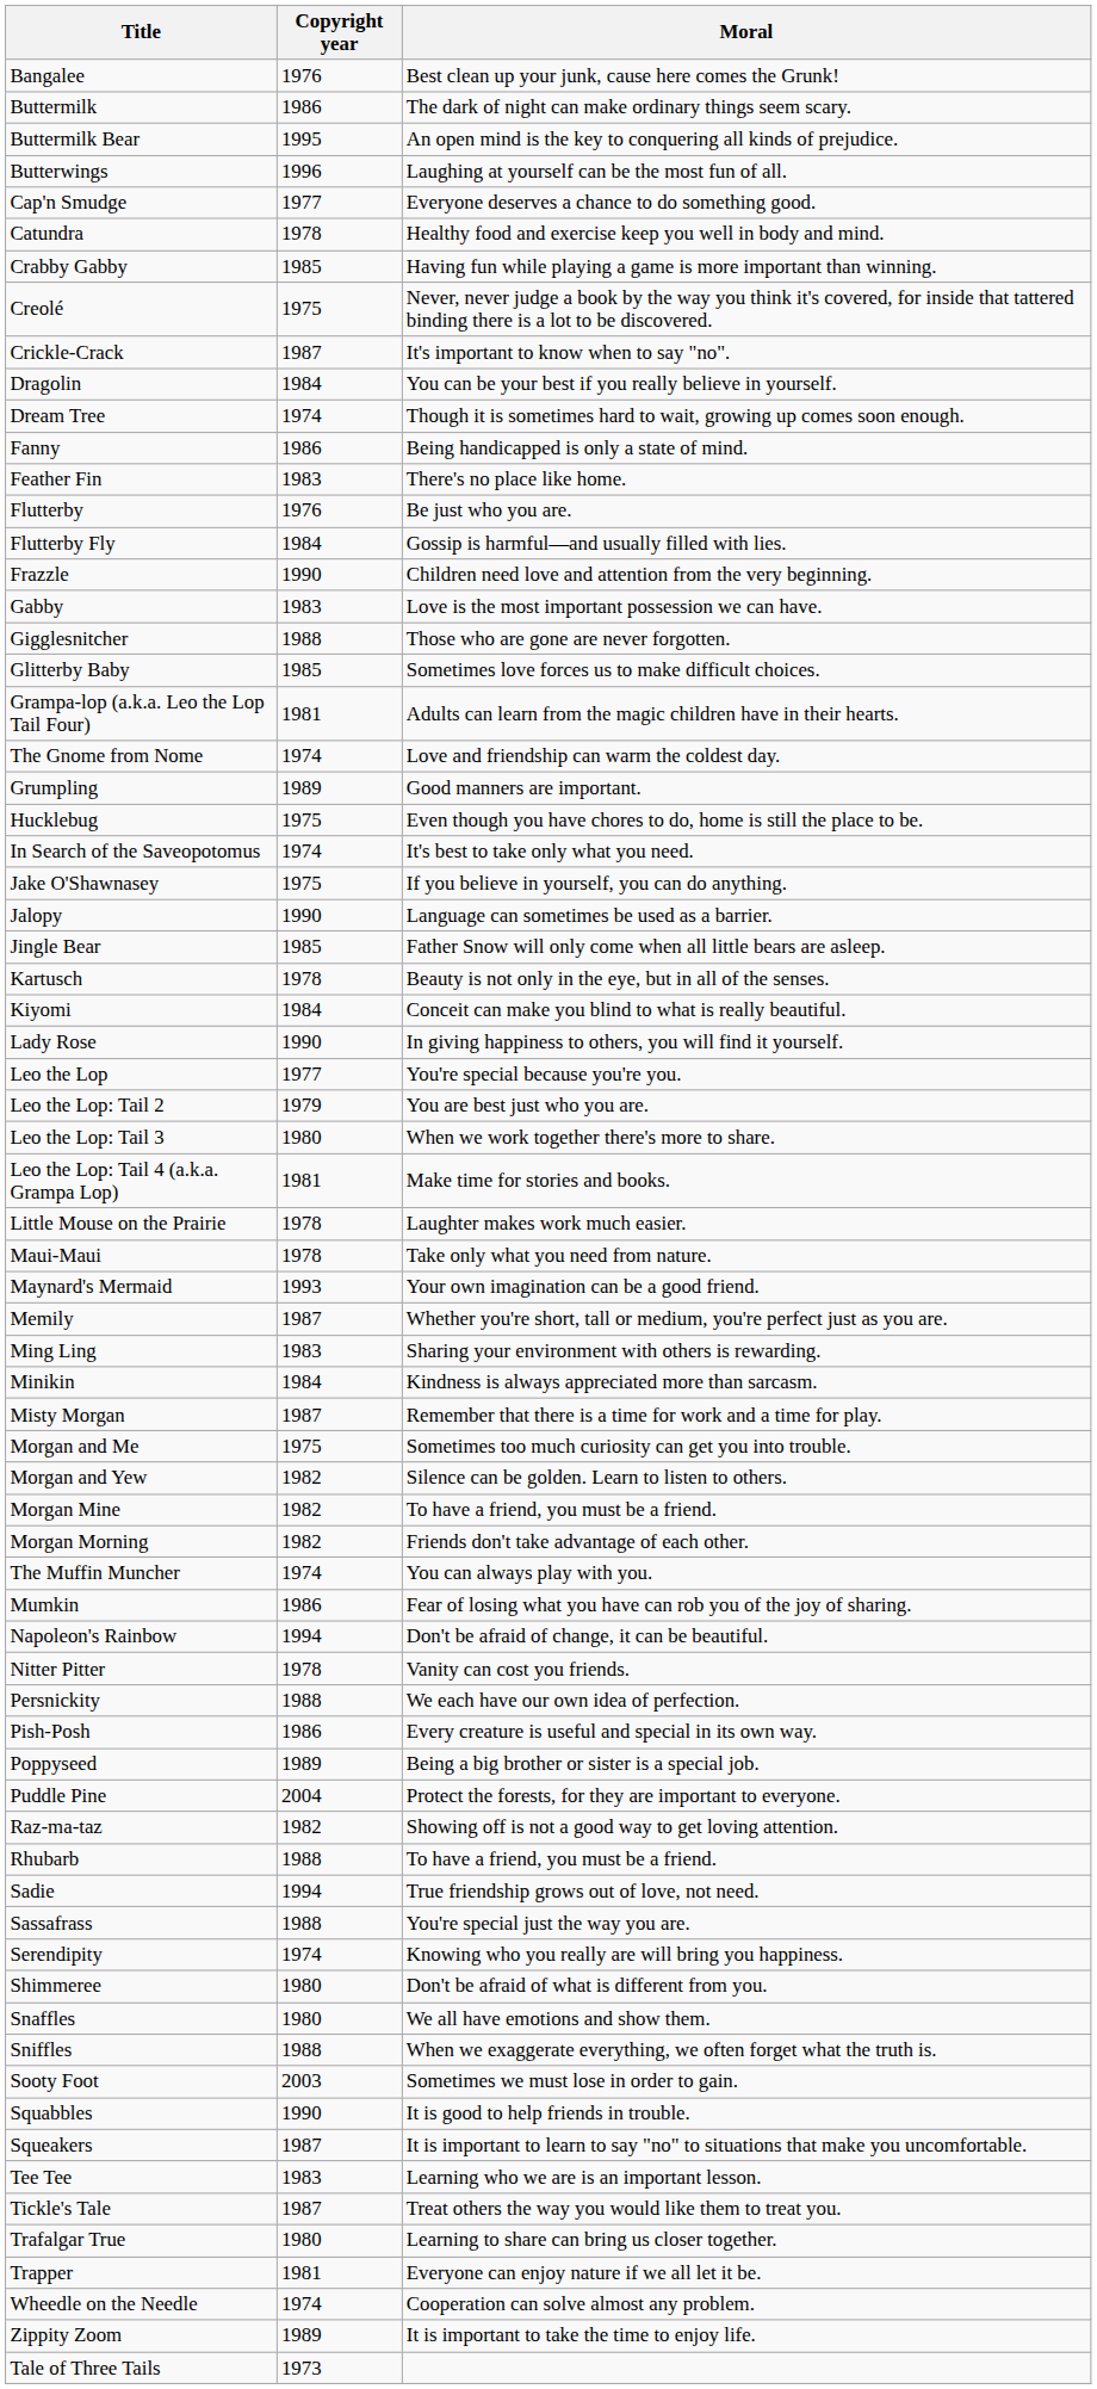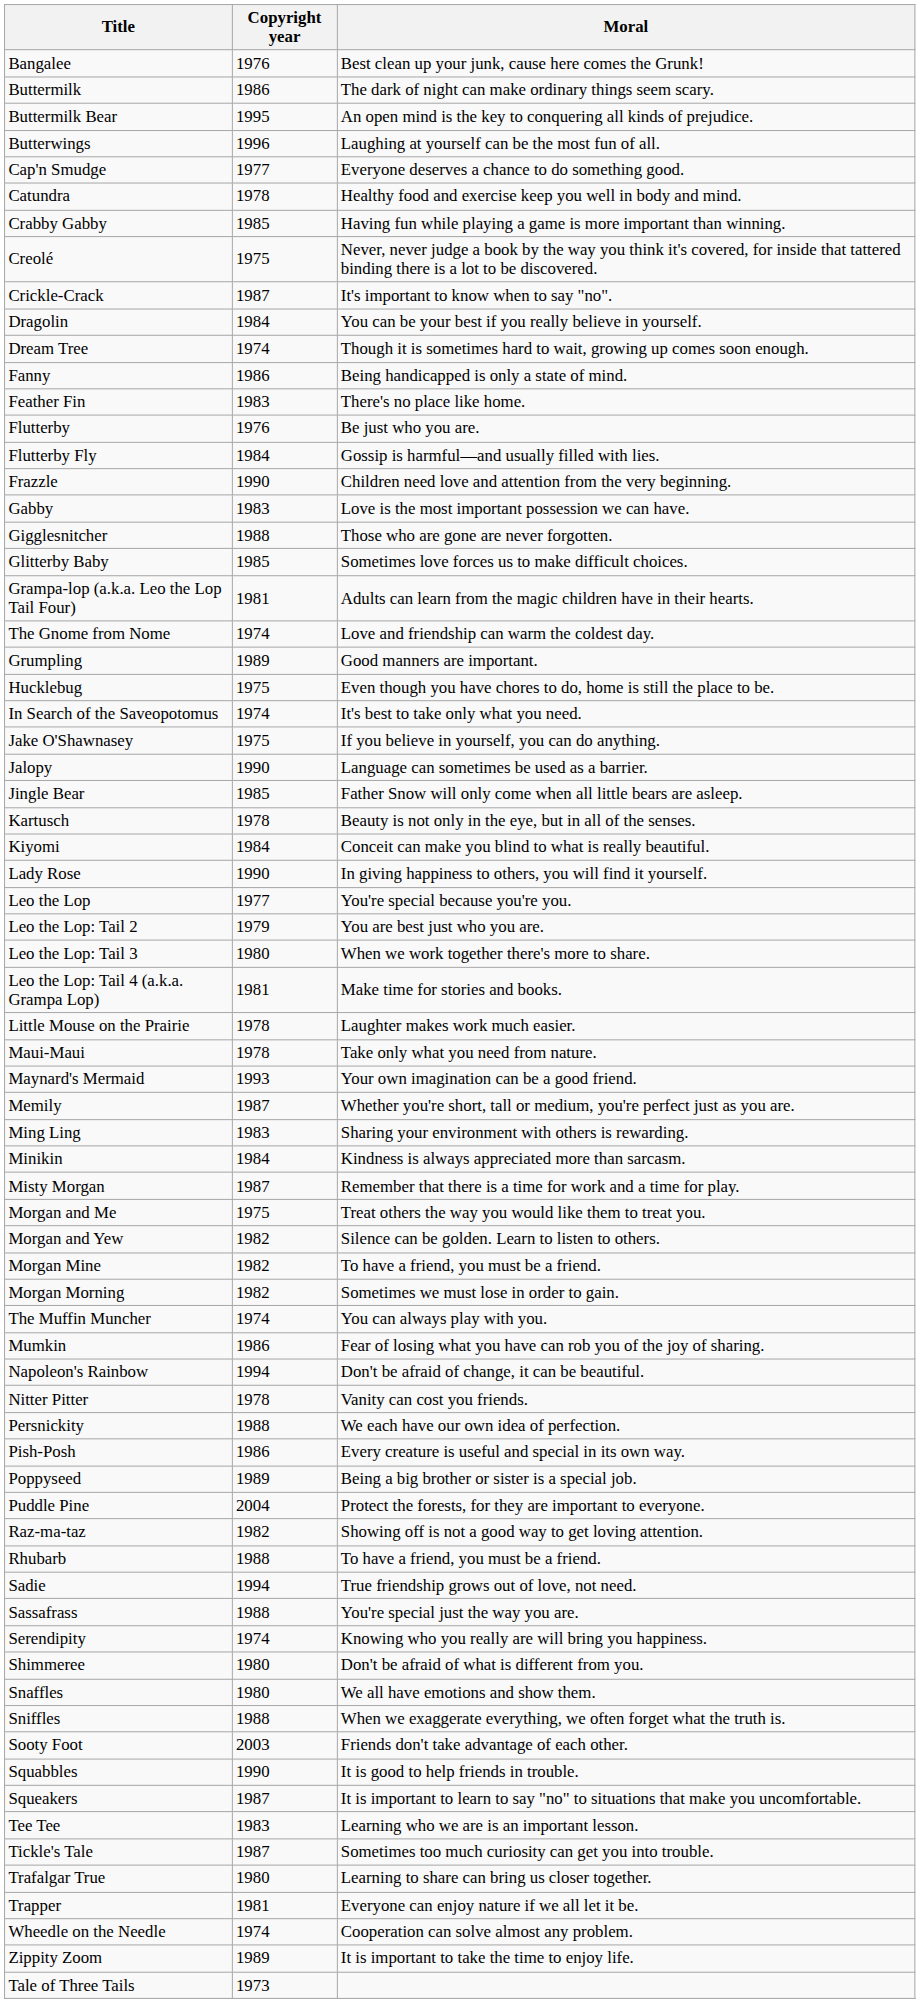 <table class="wikitable sortable">
 <tr>
 <th>Title</th>
 <th>Copyright year</th>
 <th>Moral</th>
 </tr>
 <tr>
 <td>Bangalee</td>
 <td>1976</td>
 <td>Best clean up your junk, cause here comes the Grunk!</td>
 </tr>
 <tr>
 <td>Buttermilk</td>
 <td>1986</td>
 <td>The dark of night can make ordinary things seem scary.</td>
 </tr>
 <tr>
 <td>Buttermilk Bear</td>
 <td>1995</td>
 <td>An open mind is the key to conquering all kinds of prejudice.</td>
 </tr>
 <tr>
 <td>Butterwings</td>
 <td>1996</td>
 <td>Laughing at yourself can be the most fun of all.</td>
 </tr>
 <tr>
 <td>Cap'n Smudge</td>
 <td>1977</td>
 <td>Everyone deserves a chance to do something good.</td>
 </tr>
 <tr>
 <td>Catundra</td>
 <td>1978</td>
 <td>Healthy food and exercise keep you well in body and mind.</td>
 </tr>
 <tr>
 <td>Crabby Gabby</td>
 <td>1985</td>
 <td>Having fun while playing a game is more important than winning.</td>
 </tr>
 <tr>
 <td>Creolé</td>
 <td>1975</td>
 <td>Never, never judge a book by the way you think it's covered, for inside that tattered binding there is a lot to be discovered.</td>
 </tr>
 <tr>
 <td>Crickle-Crack</td>
 <td>1987</td>
 <td>It's important to know when to say "no".</td>
 </tr>
 <tr>
 <td>Dragolin</td>
 <td>1984</td>
 <td>You can be your best if you really believe in yourself.</td>
 </tr>
 <tr>
 <td>Dream Tree</td>
 <td>1974</td>
 <td>Though it is sometimes hard to wait, growing up comes soon enough.</td>
 </tr>
 <tr>
 <td>Fanny</td>
 <td>1986</td>
 <td>Being handicapped is only a state of mind.</td>
 </tr>
 <tr>
 <td>Feather Fin</td>
 <td>1983</td>
 <td>There's no place like home.</td>
 </tr>
 <tr>
 <td>Flutterby</td>
 <td>1976</td>
 <td>Be just who you are.</td>
 </tr>
 <tr>
 <td>Flutterby Fly</td>
 <td>1984</td>
 <td>Gossip is harmful—and usually filled with lies.</td>
 </tr>
 <tr>
 <td>Frazzle</td>
 <td>1990</td>
 <td>Children need love and attention from the very beginning.</td>
 </tr>
 <tr>
 <td>Gabby</td>
 <td>1983</td>
 <td>Love is the most important possession we can have.</td>
 </tr>
 <tr>
 <td>Gigglesnitcher</td>
 <td>1988</td>
 <td>Those who are gone are never forgotten.</td>
 </tr>
 <tr>
 <td>Glitterby Baby</td>
 <td>1985</td>
 <td>Sometimes love forces us to make difficult choices.</td>
 </tr>
 <tr>
 <td>Grampa-lop (a.k.a. Leo the Lop Tail Four)</td>
 <td>1981</td>
 <td>Adults can learn from the magic children have in their hearts.</td>
 </tr>
 <tr>
 <td>The Gnome from Nome</td>
 <td>1974</td>
 <td>Love and friendship can warm the coldest day.</td>
 </tr>
 <tr>
 <td>Grumpling</td>
 <td>1989</td>
 <td>Good manners are important.</td>
 </tr>
 <tr>
 <td>Hucklebug</td>
 <td>1975</td>
 <td>Even though you have chores to do, home is still the place to be.</td>
 </tr>
 <tr>
 <td>In Search of the Saveopotomus</td>
 <td>1974</td>
 <td>It's best to take only what you need.</td>
 </tr>
 <tr>
 <td>Jake O'Shawnasey</td>
 <td>1975</td>
 <td>If you believe in yourself, you can do anything.</td>
 </tr>
 <tr>
 <td>Jalopy</td>
 <td>1990</td>
 <td>Language can sometimes be used as a barrier.</td>
 </tr>
 <tr>
 <td>Jingle Bear</td>
 <td>1985</td>
 <td>Father Snow will only come when all little bears are asleep.</td>
 </tr>
 <tr>
 <td>Kartusch</td>
 <td>1978</td>
 <td>Beauty is not only in the eye, but in all of the senses.</td>
 </tr>
 <tr>
 <td>Kiyomi</td>
 <td>1984</td>
 <td>Conceit can make you blind to what is really beautiful.</td>
 </tr>
 <tr>
 <td>Lady Rose</td>
 <td>1990</td>
 <td>In giving happiness to others, you will find it yourself.</td>
 </tr>
 <tr>
 <td>Leo the Lop</td>
 <td>1977</td>
 <td>You're special because you're you.</td>
 </tr>
 <tr>
 <td>Leo the Lop: Tail 2</td>
 <td>1979</td>
 <td>You are best just who you are.</td>
 </tr>
 <tr>
 <td>Leo the Lop: Tail 3</td>
 <td>1980</td>
 <td>When we work together there's more to share.</td>
 </tr>
 <tr>
 <td>Leo the Lop: Tail 4 (a.k.a. Grampa Lop)</td>
 <td>1981</td>
 <td>Make time for stories and books.</td>
 </tr>
 <tr>
 <td>Little Mouse on the Prairie</td>
 <td>1978</td>
 <td>Laughter makes work much easier.</td>
 </tr>
 <tr>
 <td>Maui-Maui</td>
 <td>1978</td>
 <td>Take only what you need from nature.</td>
 </tr>
 <tr>
 <td>Maynard's Mermaid</td>
 <td>1993</td>
 <td>Your own imagination can be a good friend.</td>
 </tr>
 <tr>
 <td>Memily</td>
 <td>1987</td>
 <td>Whether you're short, tall or medium, you're perfect just as you are.</td>
 </tr>
 <tr>
 <td>Ming Ling</td>
 <td>1983</td>
 <td>Sharing your environment with others is rewarding.</td>
 </tr>
 <tr>
 <td>Minikin</td>
 <td>1984</td>
 <td>Kindness is always appreciated more than sarcasm.</td>
 </tr>
 <tr>
 <td>Misty Morgan</td>
 <td>1987</td>
 <td>Remember that there is a time for work and a time for play.</td>
 </tr>
 <tr>
 <td>Morgan and Me</td>
 <td>1975</td>
-<td>Sometimes too much curiosity can get you into trouble.</td>
+<td>Treat others the way you would like them to treat you.</td>
 </tr>
 <tr>
 <td>Morgan and Yew</td>
 <td>1982</td>
 <td>Silence can be golden. Learn to listen to others.</td>
 </tr>
 <tr>
 <td>Morgan Mine</td>
 <td>1982</td>
 <td>To have a friend, you must be a friend.</td>
 </tr>
 <tr>
 <td>Morgan Morning</td>
 <td>1982</td>
-<td>Friends don't take advantage of each other.</td>
+<td>Sometimes we must lose in order to gain.</td>
 </tr>
 <tr>
 <td>The Muffin Muncher</td>
 <td>1974</td>
 <td>You can always play with you.</td>
 </tr>
 <tr>
 <td>Mumkin</td>
 <td>1986</td>
 <td>Fear of losing what you have can rob you of the joy of sharing.</td>
 </tr>
 <tr>
 <td>Napoleon's Rainbow</td>
 <td>1994</td>
 <td>Don't be afraid of change, it can be beautiful.</td>
 </tr>
 <tr>
 <td>Nitter Pitter</td>
 <td>1978</td>
 <td>Vanity can cost you friends.</td>
 </tr>
 <tr>
 <td>Persnickity</td>
 <td>1988</td>
 <td>We each have our own idea of perfection.</td>
 </tr>
 <tr>
 <td>Pish-Posh</td>
 <td>1986</td>
 <td>Every creature is useful and special in its own way.</td>
 </tr>
 <tr>
 <td>Poppyseed</td>
 <td>1989</td>
 <td>Being a big brother or sister is a special job.</td>
 </tr>
 <tr>
 <td>Puddle Pine</td>
 <td>2004</td>
 <td>Protect the forests, for they are important to everyone.</td>
 </tr>
 <tr>
 <td>Raz-ma-taz</td>
 <td>1982</td>
 <td>Showing off is not a good way to get loving attention.</td>
 </tr>
 <tr>
 <td>Rhubarb</td>
 <td>1988</td>
 <td>To have a friend, you must be a friend.</td>
 </tr>
 <tr>
 <td>Sadie</td>
 <td>1994</td>
 <td>True friendship grows out of love, not need.</td>
 </tr>
 <tr>
 <td>Sassafrass</td>
 <td>1988</td>
 <td>You're special just the way you are.</td>
 </tr>
 <tr>
 <td>Serendipity</td>
 <td>1974</td>
 <td>Knowing who you really are will bring you happiness.</td>
 </tr>
 <tr>
 <td>Shimmeree</td>
 <td>1980</td>
 <td>Don't be afraid of what is different from you.</td>
 </tr>
 <tr>
 <td>Snaffles</td>
 <td>1980</td>
 <td>We all have emotions and show them.</td>
 </tr>
 <tr>
 <td>Sniffles</td>
 <td>1988</td>
 <td>When we exaggerate everything, we often forget what the truth is.</td>
 </tr>
 <tr>
 <td>Sooty Foot</td>
 <td>2003</td>
-<td>Sometimes we must lose in order to gain.</td>
+<td>Friends don't take advantage of each other.</td>
 </tr>
 <tr>
 <td>Squabbles</td>
 <td>1990</td>
 <td>It is good to help friends in trouble.</td>
 </tr>
 <tr>
 <td>Squeakers</td>
 <td>1987</td>
 <td>It is important to learn to say "no" to situations that make you uncomfortable.</td>
 </tr>
 <tr>
 <td>Tee Tee</td>
 <td>1983</td>
 <td>Learning who we are is an important lesson.</td>
 </tr>
 <tr>
 <td>Tickle's Tale</td>
 <td>1987</td>
-<td>Treat others the way you would like them to treat you.</td>
+<td>Sometimes too much curiosity can get you into trouble.</td>
 </tr>
 <tr>
 <td>Trafalgar True</td>
 <td>1980</td>
 <td>Learning to share can bring us closer together.</td>
 </tr>
 <tr>
 <td>Trapper</td>
 <td>1981</td>
 <td>Everyone can enjoy nature if we all let it be.</td>
 </tr>
 <tr>
 <td>Wheedle on the Needle</td>
 <td>1974</td>
 <td>Cooperation can solve almost any problem.</td>
 </tr>
 <tr>
 <td>Zippity Zoom</td>
 <td>1989</td>
 <td>It is important to take the time to enjoy life.</td>
 </tr>
 <tr>
 <td>Tale of Three Tails</td>
 <td>1973</td>
 <td></td>
 </tr>
 <tr>
 </tr>
 </table>
